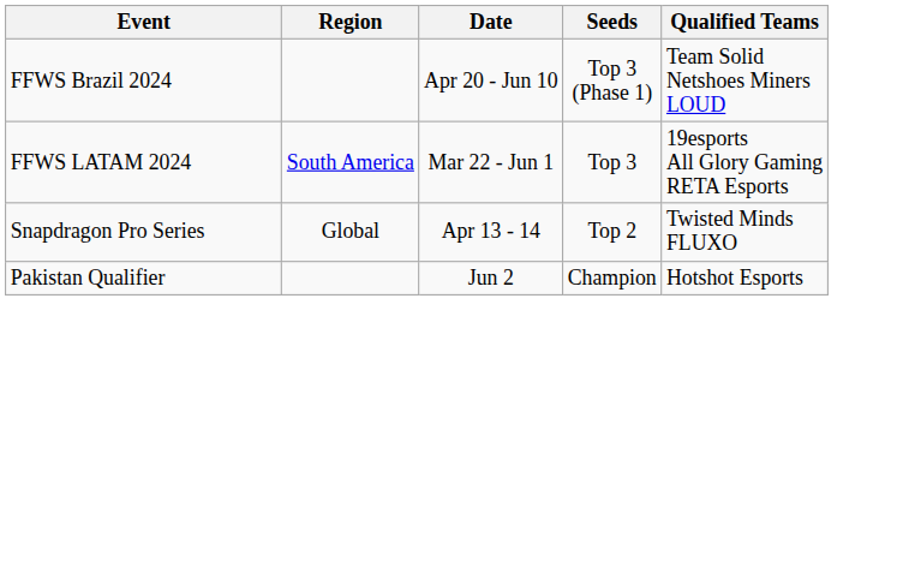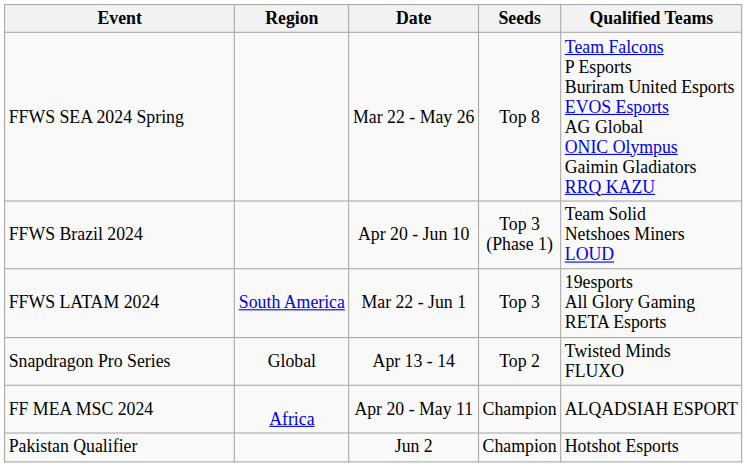 <table class="wikitable" style="margin:0 0 0 0">
 <tr>
 <th width="200px">Event</th>
 <th>Region</th>
 <th>Date</th>
 <th>Seeds</th>
 <th>Qualified Teams</th>
+</tr>
+<tr>
+<td>FFWS SEA 2024 Spring</td>
+<td align="center"></td>
+<td align="center">Mar 22 - May 26</td>
+<td align="center">Top 8</td>
+<td> <a href='#'>Team Falcons</a> <br>  P Esports <br>  Buriram United Esports <br>  <a href='#'>EVOS Esports</a> <br> AG Global <br>  <a href='#'>ONIC Olympus</a> <br>  Gaimin Gladiators <br>  <a href='#'>RRQ KAZU</a></td>
 </tr>
 <tr>
 <td>FFWS Brazil 2024</td>
 <td align="center"></td>
 <td align="center">Apr 20 - Jun 10</td>
 <td align="center">Top 3<br>(Phase 1)</td>
 <td> Team Solid <br>  Netshoes Miners <br>  <a href='#'>LOUD</a></td>
 </tr>
 <tr>
 <td>FFWS LATAM 2024</td>
 <td align="center"><a href='#'>South America</a></td>
 <td align="center">Mar 22 - Jun 1</td>
 <td align="center">Top 3</td>
 <td> 19esports <br>  All Glory Gaming <br>  RETA Esports</td>
 </tr>
 <tr>
 <td>Snapdragon Pro Series</td>
 <td align="center">Global</td>
 <td align="center">Apr 13 - 14</td>
 <td align="center">Top 2</td>
 <td> Twisted Minds <br>  FLUXO</td>
 </tr>
 <tr>
+<td>FF MEA MSC 2024</td>
+<td align="center"> <br>  <a href='#'>Africa</a></td>
+<td align="center">Apr 20 - May 11</td>
+<td align="center">Champion</td>
+<td> ALQADSIAH ESPORT</td>
+</tr>
+<tr>
 <td>Pakistan Qualifier</td>
 <td align="center"></td>
 <td align="center">Jun 2</td>
 <td align="center">Champion</td>
 <td> Hotshot Esports</td>
 </tr>
 </table>
